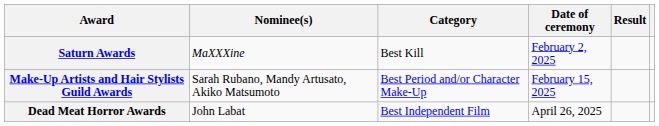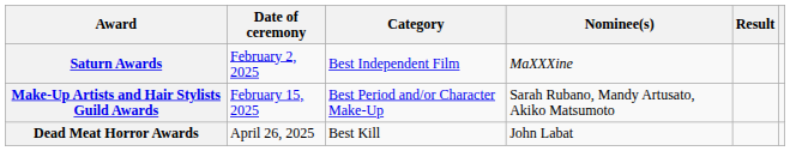 <table class="wikitable sortable plainrowheaders">
 <tr>
 <th scope="col">Award</th>
+<th scope="col">Date of ceremony</th>
+<th scope="col">Category</th>
 <th scope="col">Nominee(s)</th>
-<th scope="col">Category</th>
-<th scope="col">Date of ceremony</th>
 <th scope="col">Result</th>
 <th scope="col" class="unsortable"></th>
 </tr>
 <tr>
 <th scope="row"><a href='#'>Saturn Awards</a></th>
+<td><a href='#'>February 2, 2025</a></td>
+<td><a href='#'>Best Independent Film</a></td>
 <td><em>MaXXXine</em></td>
-<td>Best Kill</td>
-<td><a href='#'>February 2, 2025</a></td>
 <td></td>
 <td align="center"></td>
 </tr>
 <tr>
 <th scope="row"><a href='#'>Make-Up Artists and Hair Stylists Guild Awards</a></th>
+<td><a href='#'>February 15, 2025</a></td>
+<td><a href='#'>Best Period and/or Character Make-Up</a></td>
 <td>Sarah Rubano, Mandy Artusato, Akiko Matsumoto</td>
-<td><a href='#'>Best Period and/or Character Make-Up</a></td>
-<td><a href='#'>February 15, 2025</a></td>
 <td></td>
 <td align="center"></td>
 </tr>
 <tr>
 <th scope="row">Dead Meat Horror Awards</th>
+<td>April 26, 2025</td>
+<td>Best Kill</td>
 <td>John Labat</td>
-<td><a href='#'>Best Independent Film</a></td>
-<td>April 26, 2025</td>
 <td></td>
 <td></td>
 </tr>
 </table>
